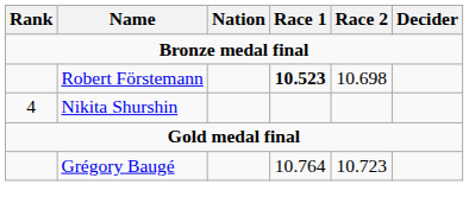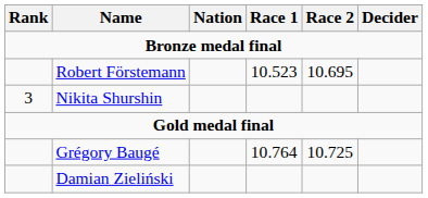 <table class="wikitable" style="text-align:center">
 <tr>
 <th>Rank</th>
 <th>Name</th>
 <th>Nation</th>
 <th>Race 1</th>
 <th>Race 2</th>
 <th>Decider</th>
 </tr>
 <tr>
 <td colspan=6><strong>Bronze medal final</strong></td>
 </tr>
 <tr>
 <td></td>
 <td align=left><a href='#'>Robert Förstemann</a></td>
 <td align=left></td>
-<td><strong>10.523</strong></td>
-<td>10.698</td>
+<td>10.523</td>
+<td>10.695</td>
 <td></td>
 </tr>
 <tr>
-<td>4</td>
+<td>3</td>
 <td align=left><a href='#'>Nikita Shurshin</a></td>
 <td align=left></td>
 <td></td>
 <td></td>
 <td></td>
 </tr>
 <tr>
 <td colspan=6><strong>Gold medal final</strong></td>
 </tr>
 <tr>
 <td></td>
 <td align=left><a href='#'>Grégory Baugé</a></td>
 <td align=left></td>
 <td>10.764</td>
-<td>10.723</td>
+<td>10.725</td>
+<td></td>
+</tr>
+<tr>
+<td></td>
+<td align=left><a href='#'>Damian Zieliński</a></td>
+<td align=left></td>
+<td></td>
+<td></td>
 <td></td>
 </tr>
 </table>
